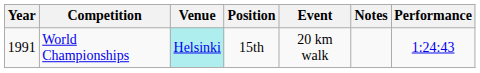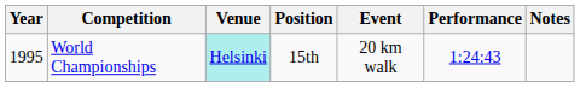 <table class="wikitable" width=55% style="font-size:90%; text-align:center;">
 <tr>
 <th>Year</th>
 <th>Competition</th>
 <th>Venue</th>
 <th>Position</th>
 <th>Event</th>
+<th>Performance</th>
 <th>Notes</th>
-<th>Performance</th>
 </tr>
 <tr>
-<td>1991</td>
+<td>1995</td>
 <td align=left><a href='#'>World Championships</a></td>
 <td align=left style="background: paleturquoise;"> <a href='#'>Helsinki</a></td>
 <td>15th</td>
 <td>20 km walk</td>
+<td><a href='#'>1:24:43</a></td>
 <td></td>
-<td><a href='#'>1:24:43</a></td>
 </tr>
 </table>
